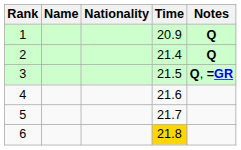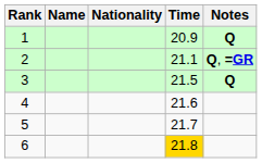 <table class="wikitable sortable" style="text-align:center">
 <tr>
 <th>Rank</th>
 <th>Name</th>
 <th>Nationality</th>
 <th>Time</th>
 <th>Notes</th>
 </tr>
 <tr bgcolor=ccffcc>
 <td>1</td>
 <td align=left></td>
 <td align=left></td>
 <td>20.9</td>
 <td><strong>Q</strong></td>
 </tr>
 <tr bgcolor=ccffcc>
 <td>2</td>
 <td align=left></td>
 <td align=left></td>
-<td>21.4</td>
-<td><strong>Q</strong></td>
+<td>21.1</td>
+<td><strong>Q</strong>, <strong>=<a href='#'>GR</a></strong></td>
 </tr>
 <tr bgcolor=ccffcc>
 <td>3</td>
 <td align=left></td>
 <td align=left></td>
 <td>21.5</td>
-<td><strong>Q</strong>, <strong>=<a href='#'>GR</a></strong></td>
+<td><strong>Q</strong></td>
 </tr>
 <tr>
 <td>4</td>
 <td align=left></td>
 <td align=left></td>
 <td>21.6</td>
 <td></td>
 </tr>
 <tr>
 <td>5</td>
 <td align=left></td>
 <td align=left></td>
 <td>21.7</td>
 <td></td>
 </tr>
 <tr>
 <td>6</td>
 <td align=left></td>
 <td align=left></td>
 <td style="background: gold;">21.8</td>
 <td></td>
 </tr>
 </table>
